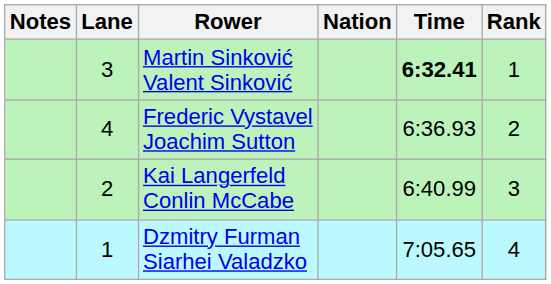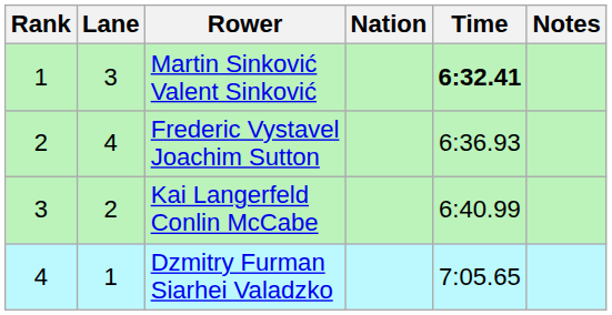 <table class="wikitable sortable" style="text-align:center">
 <tr>
-<th>Notes</th>
+<th>Rank</th>
 <th>Lane</th>
 <th>Rower</th>
 <th>Nation</th>
 <th>Time</th>
-<th>Rank</th>
+<th>Notes</th>
 </tr>
 <tr bgcolor=bbf3bb>
-<td></td>
+<td>1</td>
 <td>3</td>
 <td align="left"><a href='#'>Martin Sinković</a><br><a href='#'>Valent Sinković</a></td>
 <td align="left"></td>
 <td><strong>6:32.41</strong></td>
-<td>1</td>
+<td></td>
 </tr>
 <tr bgcolor=bbf3bb>
-<td></td>
+<td>2</td>
 <td>4</td>
 <td align="left"><a href='#'>Frederic Vystavel</a><br><a href='#'>Joachim Sutton</a></td>
 <td align="left"></td>
 <td>6:36.93</td>
-<td>2</td>
+<td></td>
 </tr>
 <tr bgcolor=bbf3bb>
-<td></td>
+<td>3</td>
 <td>2</td>
 <td align="left"><a href='#'>Kai Langerfeld</a><br><a href='#'>Conlin McCabe</a></td>
 <td align="left"></td>
 <td>6:40.99</td>
-<td>3</td>
+<td></td>
 </tr>
 <tr bgcolor=bbf9ff>
-<td></td>
+<td>4</td>
 <td>1</td>
 <td align="left"><a href='#'>Dzmitry Furman</a><br><a href='#'>Siarhei Valadzko</a></td>
 <td align="left"></td>
 <td>7:05.65</td>
-<td>4</td>
+<td></td>
 </tr>
 </table>
